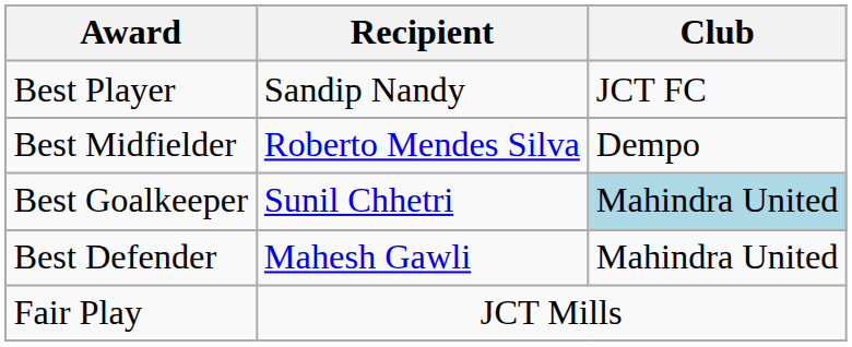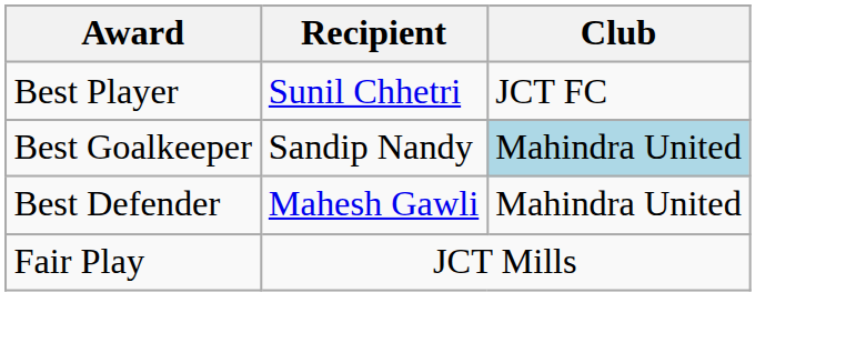 <table class=wikitable>
 <tr>
 <th>Award</th>
 <th>Recipient</th>
 <th>Club</th>
 </tr>
 <tr>
 <td>Best Player</td>
-<td>Sandip Nandy</td>
+<td><a href='#'>Sunil Chhetri</a></td>
 <td>JCT FC</td>
 </tr>
 <tr>
-<td>Best Midfielder</td>
-<td><a href='#'>Roberto Mendes Silva</a></td>
-<td>Dempo</td>
-</tr>
-<tr>
 <td>Best Goalkeeper</td>
-<td><a href='#'>Sunil Chhetri</a></td>
+<td>Sandip Nandy</td>
 <td style="background: lightblue;">Mahindra United</td>
 </tr>
 <tr>
 <td>Best Defender</td>
 <td><a href='#'>Mahesh Gawli</a></td>
 <td>Mahindra United</td>
 </tr>
 <tr>
 <td>Fair Play</td>
 <td colspan=2 style="text-align:center;">JCT Mills</td>
 </tr>
 </table>
